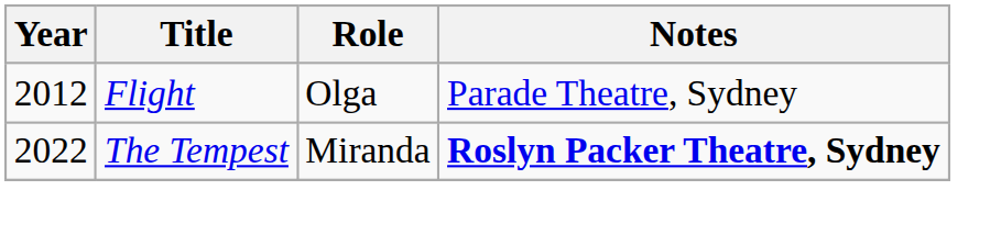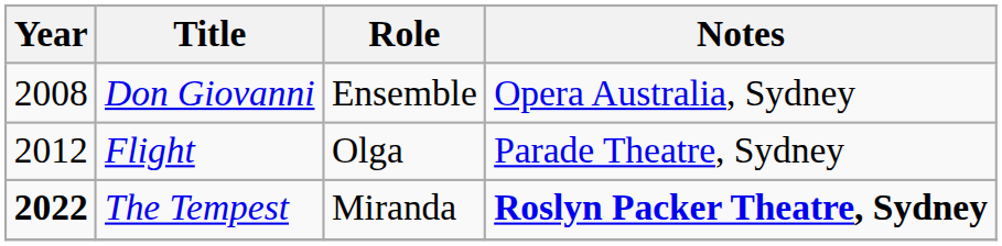 <table class="wikitable sortable">
 <tr>
 <th>Year</th>
 <th>Title</th>
 <th>Role</th>
 <th class="unsortable">Notes</th>
 </tr>
 <tr>
+<td>2008</td>
+<td><em><a href='#'>Don Giovanni</a></em></td>
+<td>Ensemble</td>
+<td><a href='#'>Opera Australia</a>, Sydney</td>
+</tr>
+<tr>
 <td>2012</td>
 <td><em><a href='#'>Flight</a></em></td>
 <td>Olga</td>
 <td><a href='#'>Parade Theatre</a>, Sydney</td>
 </tr>
 <tr>
-<td>2022</td>
+<td><strong>2022</strong></td>
 <td><em><a href='#'>The Tempest</a></em></td>
 <td>Miranda</td>
 <td><strong><a href='#'>Roslyn Packer Theatre</a>, Sydney</strong></td>
 </tr>
 <tr>
 </tr>
 </table>
